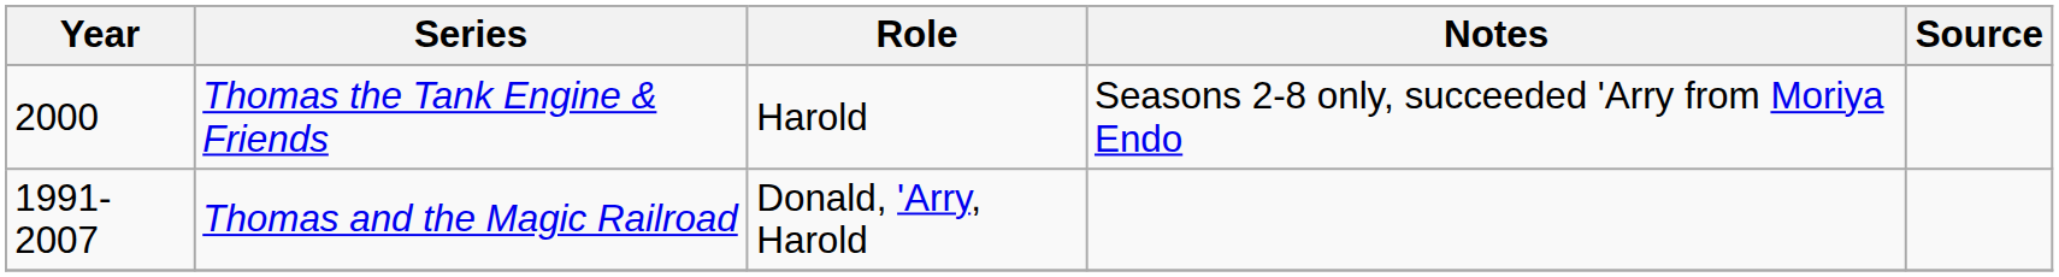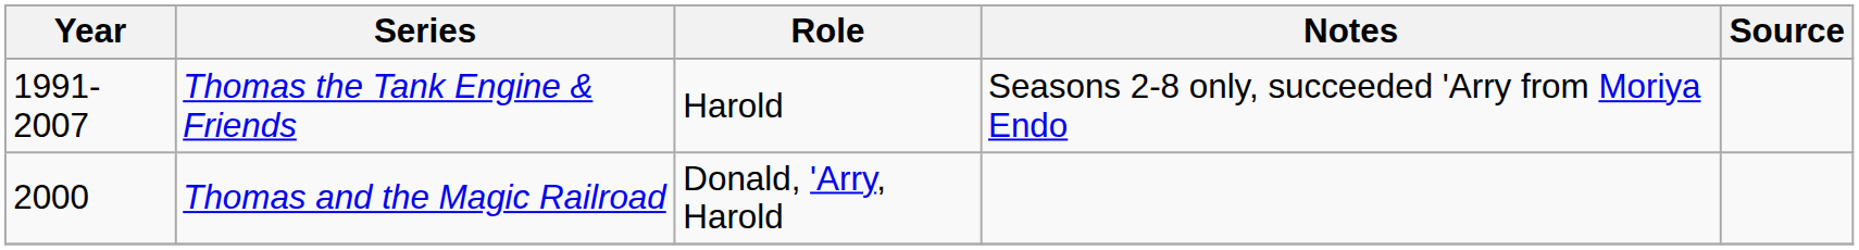 <table class="wikitable sortable plainrowheaders">
 <tr>
 <th>Year</th>
 <th>Series</th>
 <th>Role</th>
 <th class="unsortable">Notes</th>
 <th class="unsortable">Source</th>
 </tr>
 <tr>
-<td>2000</td>
+<td>1991-2007</td>
 <td><em><a href='#'>Thomas the Tank Engine & Friends</a></em></td>
 <td>Harold</td>
 <td>Seasons 2-8 only, succeeded 'Arry from <a href='#'>Moriya Endo</a></td>
 <td></td>
 </tr>
 <tr>
-<td>1991-2007</td>
+<td>2000</td>
 <td><em><a href='#'>Thomas and the Magic Railroad</a></em></td>
 <td>Donald, <a href='#'>'Arry</a>, Harold</td>
 <td></td>
 <td></td>
 </tr>
 <tr>
 </tr>
 </table>
